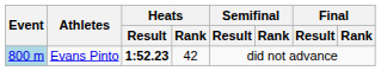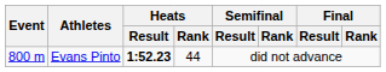 <table class="wikitable" border="1" style="font-size:90%">
 <tr>
 <th rowspan="2">Event</th>
 <th rowspan="2">Athletes</th>
 <th colspan="2">Heats</th>
 <th colspan="2">Semifinal</th>
 <th colspan="2">Final</th>
 </tr>
 <tr>
 <th>Result</th>
 <th>Rank</th>
 <th>Result</th>
 <th>Rank</th>
 <th>Result</th>
 <th>Rank</th>
 </tr>
 <tr>
-<td style="background: lightblue;"><a href='#'>800 m</a></td>
+<td><a href='#'>800 m</a></td>
 <td><a href='#'>Evans Pinto</a></td>
 <td align=center><strong>1:52.23</strong></td>
-<td align=center>42</td>
+<td align=center>44</td>
 <td align=center colspan=6>did not advance</td>
 </tr>
 </table>
